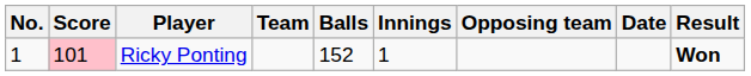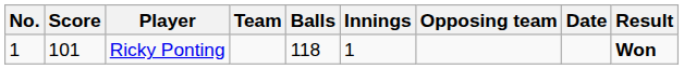 <table class="wikitable sortable" style="font-size:95%">
 <tr>
 <th>No.</th>
 <th>Score</th>
 <th>Player</th>
 <th>Team</th>
 <th>Balls</th>
 <th>Innings</th>
 <th>Opposing team</th>
 <th>Date</th>
 <th>Result</th>
 </tr>
 <tr>
 <td>1</td>
-<td style="background: pink;">101</td>
+<td>101</td>
 <td><a href='#'>Ricky Ponting</a></td>
 <td></td>
-<td> 152</td>
+<td> 118</td>
 <td>1</td>
 <td></td>
 <td></td>
 <td><strong>Won</strong></td>
 </tr>
 </table>
